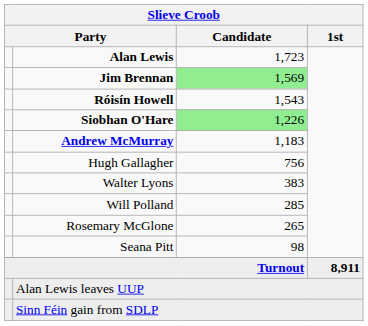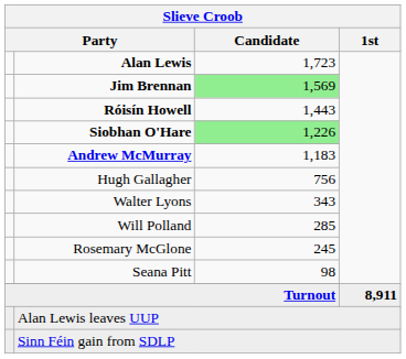 <table class="wikitable">
 <tr>
 <th colspan="4" align="center"><a href='#'>Slieve Croob</a></th>
 </tr>
 <tr>
 <th colspan="2" align="center" width=200>Party</th>
 <th width=150>Candidate</th>
 <th width=60>1st </th>
 </tr>
 <tr>
 <td></td>
 <td align="right"><strong>Alan Lewis</strong></td>
 <td align="right">1,723</td>
 </tr>
 <tr>
 <td></td>
 <td align="right"><strong>Jim Brennan</strong></td>
 <td align="right" style="background: lightgreen;">1,569</td>
 </tr>
 <tr>
 <td></td>
 <td align="right"><strong>Róisín Howell</strong></td>
-<td align="right">1,543</td>
+<td align="right">1,443</td>
 </tr>
 <tr>
 <td></td>
 <td align="right"><strong>Siobhan O'Hare</strong></td>
 <td align="right" style="background: lightgreen;">1,226</td>
 </tr>
 <tr>
 <td></td>
 <td align="right"><strong><a href='#'>Andrew McMurray</a></strong></td>
 <td align="right">1,183</td>
 </tr>
 <tr>
 <td></td>
 <td align="right">Hugh Gallagher</td>
 <td align="right">756</td>
 </tr>
 <tr>
 <td></td>
 <td align="right">Walter Lyons</td>
-<td align="right">383</td>
+<td align="right">343</td>
 </tr>
 <tr>
 <td></td>
 <td align="right">Will Polland</td>
 <td align="right">285</td>
 </tr>
 <tr>
 <td></td>
 <td align="right">Rosemary McGlone</td>
-<td align="right">265</td>
+<td align="right">245</td>
 </tr>
 <tr>
 <td></td>
 <td align="right">Seana Pitt</td>
 <td align="right">98</td>
 </tr>
 <tr>
 </tr>
 <tr bgcolor="EEEEEE">
 <td colspan=3 align="right"><strong><a href='#'>Turnout</a></strong></td>
 <td align="right"><strong>8,911</strong></td>
 </tr>
 <tr bgcolor="EEEEEE">
 <td bgcolor=></td>
 <td colspan=4 bgcolor="EEEEEE">Alan Lewis leaves <a href='#'>UUP</a></td>
 </tr>
 <tr bgcolor="EEEEEE">
 <td bgcolor=></td>
 <td colspan=4 bgcolor="EEEEEE"><a href='#'>Sinn Féin</a> gain from <a href='#'>SDLP</a></td>
 </tr>
 </table>
